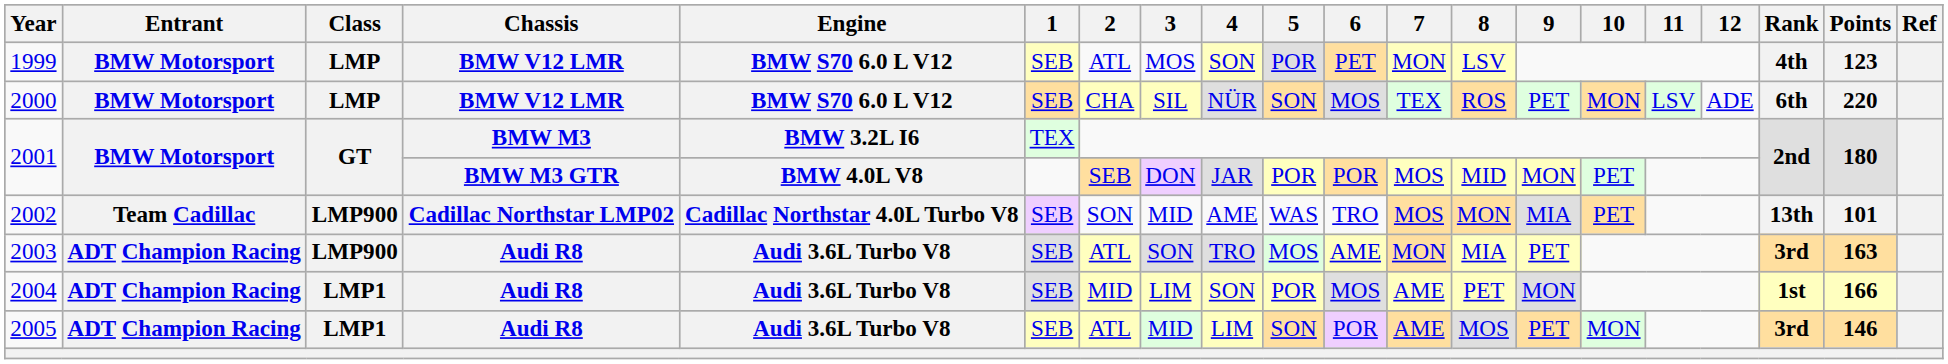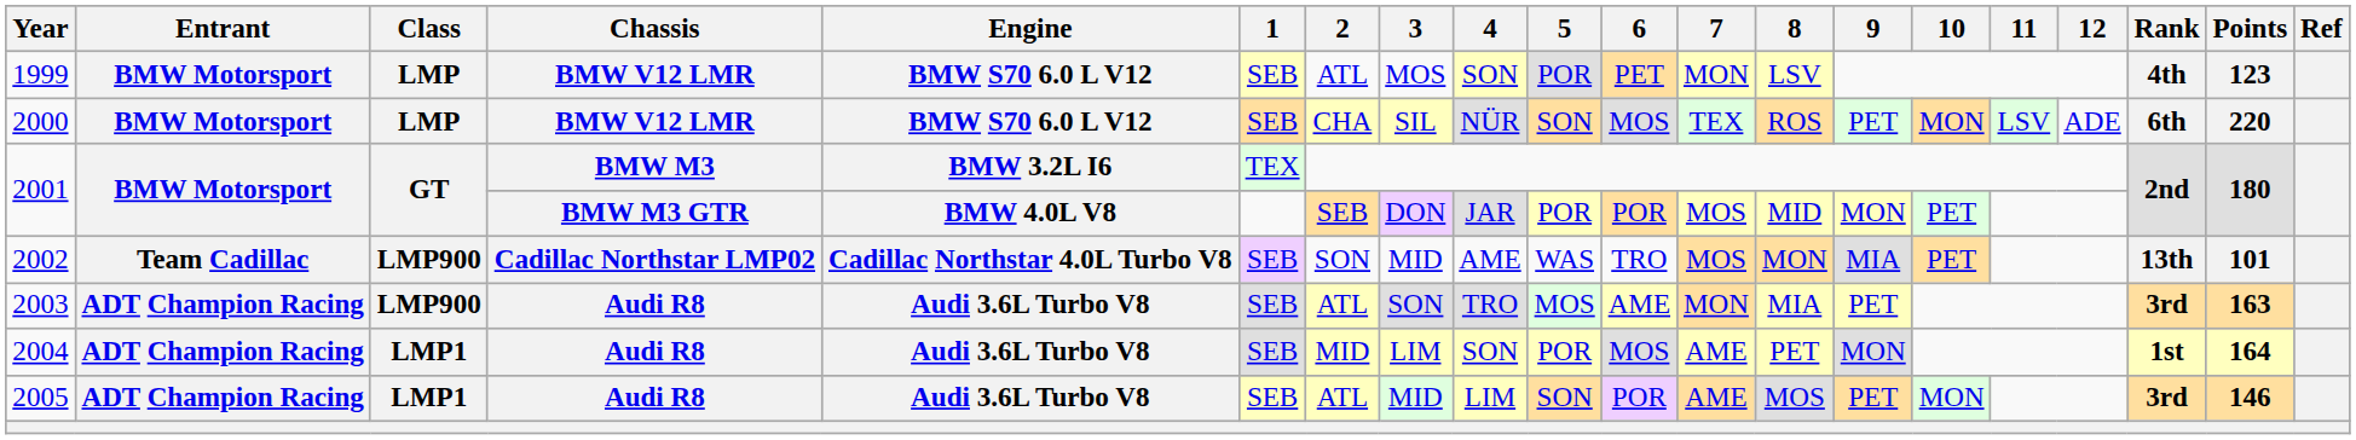 <table class="wikitable" style="text-align:center; font-size:85%">
 <tr>
 <th>Year</th>
 <th>Entrant</th>
 <th>Class</th>
 <th>Chassis</th>
 <th>Engine</th>
 <th>1</th>
 <th>2</th>
 <th>3</th>
 <th>4</th>
 <th>5</th>
 <th>6</th>
 <th>7</th>
 <th>8</th>
 <th>9</th>
 <th>10</th>
 <th>11</th>
 <th>12</th>
 <th>Rank</th>
 <th>Points</th>
 <th>Ref</th>
 </tr>
 <tr>
 <td><a href='#'>1999</a></td>
 <th nowrap><a href='#'>BMW Motorsport</a></th>
 <th>LMP</th>
 <th nowrap><a href='#'>BMW V12 LMR</a></th>
 <th nowrap><a href='#'>BMW</a> <a href='#'>S70</a> 6.0 L V12</th>
 <td style="background:#FFFFBF;"><a href='#'>SEB</a><br></td>
 <td><a href='#'>ATL</a></td>
 <td><a href='#'>MOS</a></td>
 <td style="background:#FFFFBF;"><a href='#'>SON</a><br></td>
 <td style="background:#DFDFDF;"><a href='#'>POR</a><br></td>
 <td style="background:#FFDF9F;"><a href='#'>PET</a><br></td>
 <td style="background:#FFFFBF;"><a href='#'>MON</a><br></td>
 <td style="background:#FFFFBF;"><a href='#'>LSV</a><br></td>
 <td colspan=4></td>
 <th>4th</th>
 <th>123</th>
 <th></th>
 </tr>
 <tr>
 <td><a href='#'>2000</a></td>
 <th nowrap><a href='#'>BMW Motorsport</a></th>
 <th>LMP</th>
 <th nowrap><a href='#'>BMW V12 LMR</a></th>
 <th nowrap><a href='#'>BMW</a> <a href='#'>S70</a> 6.0 L V12</th>
 <td style="background:#FFDF9F;"><a href='#'>SEB</a><br></td>
 <td style="background:#FFFFBF;"><a href='#'>CHA</a><br></td>
 <td style="background:#FFFFBF;"><a href='#'>SIL</a><br></td>
 <td style="background:#DFDFDF;"><a href='#'>NÜR</a><br></td>
 <td style="background:#FFDF9F;"><a href='#'>SON</a><br></td>
 <td style="background:#DFDFDF;"><a href='#'>MOS</a><br></td>
 <td style="background:#DFFFDF;"><a href='#'>TEX</a><br></td>
 <td style="background:#FFDF9F;"><a href='#'>ROS</a><br></td>
 <td style="background:#DFFFDF;"><a href='#'>PET</a><br></td>
 <td style="background:#FFDF9F;"><a href='#'>MON</a><br></td>
 <td style="background:#DFFFDF;"><a href='#'>LSV</a><br></td>
 <td><a href='#'>ADE</a></td>
 <th>6th</th>
 <th>220</th>
 <th></th>
 </tr>
 <tr>
 <td rowspan=2><a href='#'>2001</a></td>
 <th rowspan=2 nowrap><a href='#'>BMW Motorsport</a></th>
 <th rowspan=2>GT</th>
 <th nowrap><a href='#'>BMW M3</a></th>
 <th nowrap><a href='#'>BMW</a> 3.2L I6</th>
 <td style="background:#DFFFDF;"><a href='#'>TEX</a><br></td>
 <td colspan=11></td>
 <td rowspan=2 style="background:#DFDFDF;"><strong>2nd</strong></td>
 <td rowspan=2 style="background:#DFDFDF;"><strong>180</strong></td>
 <th rowspan=2></th>
 </tr>
 <tr>
 <th nowrap><a href='#'>BMW M3 GTR</a></th>
 <th nowrap><a href='#'>BMW</a> 4.0L V8</th>
 <td></td>
 <td style="background:#FFDF9F;"><a href='#'>SEB</a><br></td>
 <td style="background:#EFCFFF;"><a href='#'>DON</a><br></td>
 <td style="background:#DFDFDF;"><a href='#'>JAR</a><br></td>
 <td style="background:#FFFFBF;"><a href='#'>POR</a><br></td>
 <td style="background:#FFDF9F;"><a href='#'>POR</a><br></td>
 <td style="background:#FFFFBF;"><a href='#'>MOS</a><br></td>
 <td style="background:#FFFFBF;"><a href='#'>MID</a><br></td>
 <td style="background:#FFFFBF;"><a href='#'>MON</a><br></td>
 <td style="background:#DFFFDF;"><a href='#'>PET</a><br></td>
 <td colspan=2></td>
 </tr>
 <tr>
 <td><a href='#'>2002</a></td>
 <th nowrap>Team <a href='#'>Cadillac</a></th>
 <th>LMP900</th>
 <th nowrap><a href='#'>Cadillac Northstar LMP02</a></th>
 <th nowrap><a href='#'>Cadillac</a> <a href='#'>Northstar</a> 4.0L Turbo V8</th>
 <td style="background:#EFCFFF;"><a href='#'>SEB</a><br></td>
 <td><a href='#'>SON</a></td>
 <td><a href='#'>MID</a></td>
 <td><a href='#'>AME</a></td>
 <td><a href='#'>WAS</a></td>
 <td><a href='#'>TRO</a></td>
 <td style="background:#FFDF9F;"><a href='#'>MOS</a><br></td>
 <td style="background:#FFDF9F;"><a href='#'>MON</a><br></td>
 <td style="background:#DFDFDF;"><a href='#'>MIA</a><br></td>
 <td style="background:#FFDF9F;"><a href='#'>PET</a><br></td>
 <td colspan=2></td>
 <th>13th</th>
 <th>101</th>
 <th></th>
 </tr>
 <tr>
 <td><a href='#'>2003</a></td>
 <th nowrap><a href='#'>ADT</a> <a href='#'>Champion Racing</a></th>
 <th>LMP900</th>
 <th nowrap><a href='#'>Audi R8</a></th>
 <th nowrap><a href='#'>Audi</a> 3.6L Turbo V8</th>
 <td style="background:#DFDFDF;"><a href='#'>SEB</a><br></td>
 <td style="background:#FFFFBF;"><a href='#'>ATL</a><br></td>
 <td style="background:#DFDFDF;"><a href='#'>SON</a><br></td>
 <td style="background:#DFDFDF;"><a href='#'>TRO</a><br></td>
 <td style="background:#DFFFDF;"><a href='#'>MOS</a><br></td>
 <td style="background:#FFFFBF;"><a href='#'>AME</a><br></td>
 <td style="background:#FFDF9F;"><a href='#'>MON</a><br></td>
 <td style="background:#FFFFBF;"><a href='#'>MIA</a><br></td>
 <td style="background:#FFFFBF;"><a href='#'>PET</a><br></td>
 <td colspan=3></td>
 <th style="background:#FFDF9F;">3rd</th>
 <th style="background:#FFDF9F;">163</th>
 <th></th>
 </tr>
 <tr>
 <td><a href='#'>2004</a></td>
 <th nowrap><a href='#'>ADT</a> <a href='#'>Champion Racing</a></th>
 <th>LMP1</th>
 <th nowrap><a href='#'>Audi R8</a></th>
 <th nowrap><a href='#'>Audi</a> 3.6L Turbo V8</th>
 <td style="background:#DFDFDF;"><a href='#'>SEB</a><br></td>
 <td style="background:#FFFFBF;"><a href='#'>MID</a><br></td>
 <td style="background:#FFFFBF;"><a href='#'>LIM</a><br></td>
 <td style="background:#FFFFBF;"><a href='#'>SON</a><br></td>
 <td style="background:#FFFFBF;"><a href='#'>POR</a><br></td>
 <td style="background:#DFDFDF;"><a href='#'>MOS</a><br></td>
 <td style="background:#FFFFBF;"><a href='#'>AME</a><br></td>
 <td style="background:#FFFFBF;"><a href='#'>PET</a><br></td>
 <td style="background:#DFDFDF;"><a href='#'>MON</a><br></td>
 <td colspan=3></td>
 <th style="background:#FFFFBF;">1st</th>
-<th style="background:#FFFFBF;">166</th>
+<th style="background:#FFFFBF;">164</th>
 <th></th>
 </tr>
 <tr>
 <td><a href='#'>2005</a></td>
 <th nowrap><a href='#'>ADT</a> <a href='#'>Champion Racing</a></th>
 <th>LMP1</th>
 <th nowrap><a href='#'>Audi R8</a></th>
 <th nowrap><a href='#'>Audi</a> 3.6L Turbo V8</th>
 <td style="background:#FFFFBF;"><a href='#'>SEB</a><br></td>
 <td style="background:#FFFFBF;"><a href='#'>ATL</a><br></td>
 <td style="background:#DFFFDF;"><a href='#'>MID</a><br></td>
 <td style="background:#FFFFBF;"><a href='#'>LIM</a><br></td>
 <td style="background:#FFDF9F;"><a href='#'>SON</a><br></td>
 <td style="background:#EFCFFF;"><a href='#'>POR</a><br></td>
 <td style="background:#FFDF9F;"><a href='#'>AME</a><br></td>
 <td style="background:#DFDFDF;"><a href='#'>MOS</a><br></td>
 <td style="background:#FFDF9F;"><a href='#'>PET</a><br></td>
 <td style="background:#DFFFDF;"><a href='#'>MON</a><br></td>
 <td colspan=2></td>
 <th style="background:#FFDF9F;">3rd</th>
 <th style="background:#FFDF9F;">146</th>
 <th></th>
 </tr>
 <tr>
 <th colspan="21"></th>
 </tr>
 </table>
